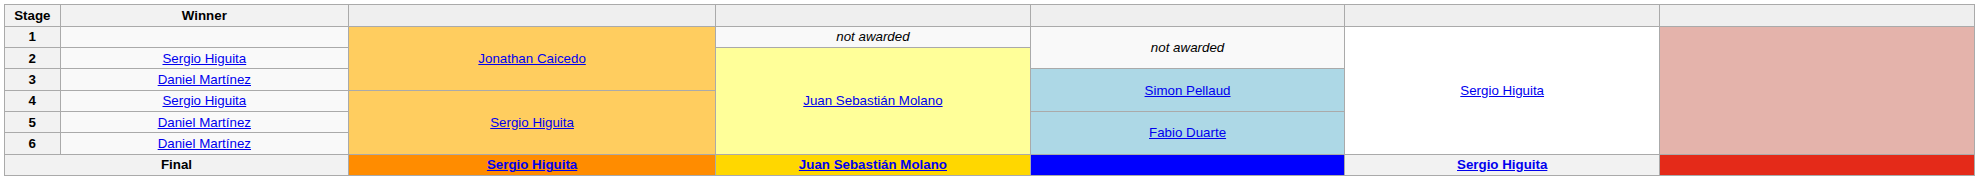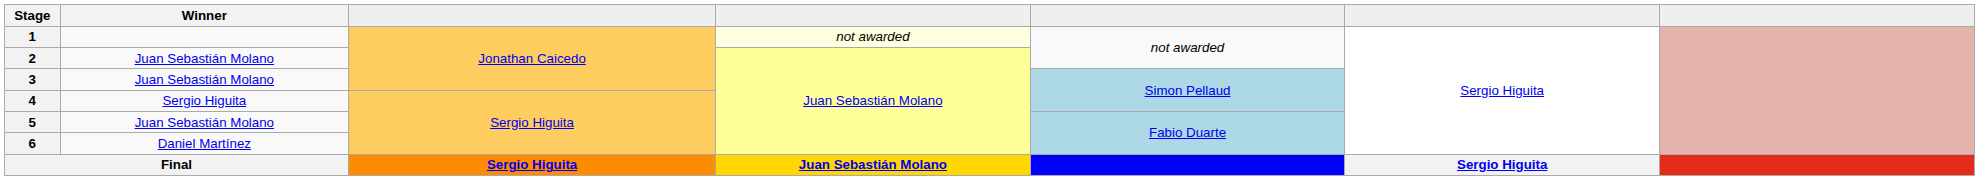 <table class="wikitable" style="text-align: center; font-size:smaller;">
 <tr style="background:#efefef;">
 <th style="width:2%;">Stage</th>
 <th style="width:11%;">Winner</th>
 <th style="background:#efefef; width:14%;"></th>
 <th style="background:#efefef; width:12%;"></th>
 <th style="background:#efefef; width:12%;"></th>
 <th style="background:#efefef; width:12%;"></th>
 <th style="background:#efefef; width:12%;"></th>
 </tr>
 <tr>
 <th>1</th>
 <td></td>
 <td style="background:#FFCD5F;" rowspan="3"><a href='#'>Jonathan Caicedo</a></td>
-<td><em>not awarded</em></td>
+<td style="background: lightyellow;"><em>not awarded</em></td>
 <td rowspan="2"><em>not awarded</em></td>
 <td style="background:white;" rowspan="6"><a href='#'>Sergio Higuita</a></td>
 <td style="background:#E4B3AB;" rowspan="6"></td>
 </tr>
 <tr>
 <th>2</th>
-<td><a href='#'>Sergio Higuita</a></td>
+<td><a href='#'>Juan Sebastián Molano</a></td>
 <td style="background:#FFFF99;" rowspan="5"><a href='#'>Juan Sebastián Molano</a></td>
 </tr>
 <tr>
 <th>3</th>
-<td><a href='#'>Daniel Martínez</a></td>
+<td><a href='#'>Juan Sebastián Molano</a></td>
 <td style="background:lightblue;" rowspan="2"><a href='#'>Simon Pellaud</a></td>
 </tr>
 <tr>
 <th>4</th>
 <td><a href='#'>Sergio Higuita</a></td>
 <td style="background:#FFCD5F;" rowspan="3"><a href='#'>Sergio Higuita</a></td>
 </tr>
 <tr>
 <th>5</th>
-<td><a href='#'>Daniel Martínez</a></td>
+<td><a href='#'>Juan Sebastián Molano</a></td>
 <td style="background:lightblue;" rowspan="2"><a href='#'>Fabio Duarte</a></td>
 </tr>
 <tr>
 <th>6</th>
 <td><a href='#'>Daniel Martínez</a></td>
 </tr>
 <tr>
 <th colspan="2">Final</th>
 <th style="background:#FF8C00;"><a href='#'>Sergio Higuita</a></th>
 <th style="background:gold;"><a href='#'>Juan Sebastián Molano</a></th>
 <th style="background:blue;"></th>
 <th style="background:offwhite;"><a href='#'>Sergio Higuita</a></th>
 <th style="background:#E42A19;"></th>
 </tr>
 </table>
